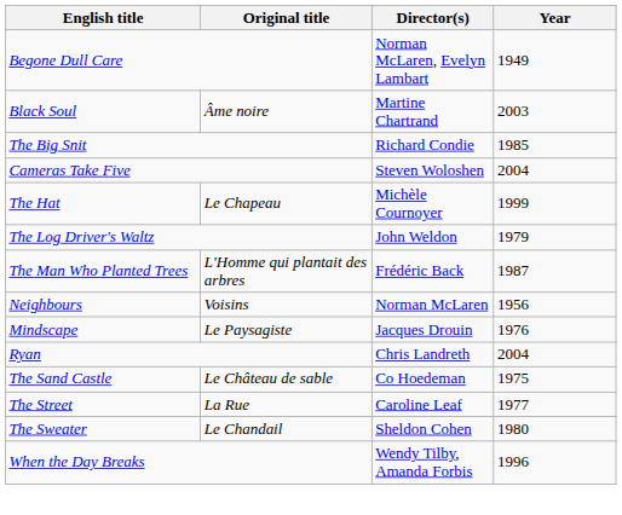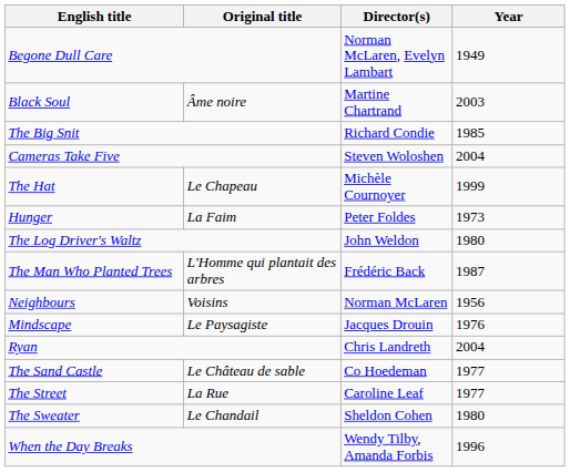 <table class="wikitable" width=100%>
 <tr>
 <th scope="col" width="32%">English title</th>
 <th scope="col" width="28%">Original title</th>
 <th scope="col" width="20%">Director(s)</th>
 <th scope="col" width="20%">Year</th>
 </tr>
 <tr>
 <td colspan=2><em><a href='#'>Begone Dull Care</a></em></td>
 <td><a href='#'>Norman McLaren</a>, <a href='#'>Evelyn Lambart</a></td>
 <td>1949</td>
 </tr>
 <tr>
 <td><em><a href='#'>Black Soul</a></em></td>
 <td><em>Âme noire</em></td>
 <td><a href='#'>Martine Chartrand</a></td>
 <td>2003</td>
 </tr>
 <tr>
 <td colspan=2><em><a href='#'>The Big Snit</a></em></td>
 <td><a href='#'>Richard Condie</a></td>
 <td>1985</td>
 </tr>
 <tr>
 <td colspan=2><em><a href='#'>Cameras Take Five</a></em></td>
 <td><a href='#'>Steven Woloshen</a></td>
 <td>2004</td>
 </tr>
 <tr>
 <td><em><a href='#'>The Hat</a></em></td>
 <td><em>Le Chapeau</em></td>
 <td><a href='#'>Michèle Cournoyer</a></td>
 <td>1999</td>
 </tr>
 <tr>
+<td><em><a href='#'>Hunger</a></em></td>
+<td><em>La Faim</em></td>
+<td><a href='#'>Peter Foldes</a></td>
+<td>1973</td>
+</tr>
+<tr>
 <td colspan=2><em><a href='#'>The Log Driver's Waltz</a></em></td>
 <td><a href='#'>John Weldon</a></td>
-<td>1979</td>
+<td>1980</td>
 </tr>
 <tr>
 <td><em><a href='#'>The Man Who Planted Trees</a></em></td>
 <td><em>L'Homme qui plantait des arbres</em></td>
 <td><a href='#'>Frédéric Back</a></td>
 <td>1987</td>
 </tr>
 <tr>
 <td><em><a href='#'>Neighbours</a></em></td>
 <td><em>Voisins</em></td>
 <td><a href='#'>Norman McLaren</a></td>
 <td>1956</td>
 </tr>
 <tr>
 <td><em><a href='#'>Mindscape</a></em></td>
 <td><em>Le Paysagiste</em></td>
 <td><a href='#'>Jacques Drouin</a></td>
 <td>1976</td>
 </tr>
 <tr>
 <td colspan=2><em><a href='#'>Ryan</a></em></td>
 <td><a href='#'>Chris Landreth</a></td>
 <td>2004</td>
 </tr>
 <tr>
 <td><em><a href='#'>The Sand Castle</a></em></td>
 <td><em>Le Château de sable</em></td>
 <td><a href='#'>Co Hoedeman</a></td>
-<td>1975</td>
+<td>1977</td>
 </tr>
 <tr>
 <td><em><a href='#'>The Street</a></em></td>
 <td><em>La Rue</em></td>
 <td><a href='#'>Caroline Leaf</a></td>
 <td>1977</td>
 </tr>
 <tr>
 <td><em><a href='#'>The Sweater</a></em></td>
 <td><em>Le Chandail</em></td>
 <td><a href='#'>Sheldon Cohen</a></td>
 <td>1980</td>
 </tr>
 <tr>
 <td colspan=2><em><a href='#'>When the Day Breaks</a></em></td>
 <td><a href='#'>Wendy Tilby</a>, <a href='#'>Amanda Forbis</a></td>
 <td>1996</td>
 </tr>
 </table>
